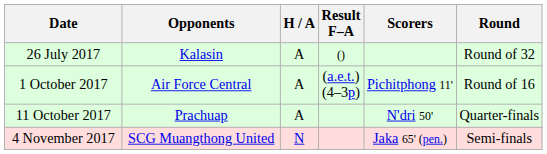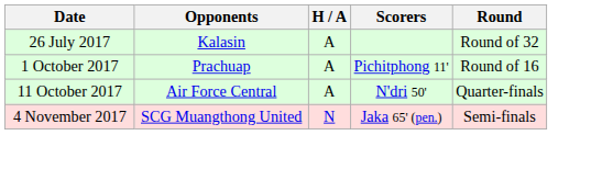 <table class="wikitable" style="text-align:center">
 <tr>
 <th width="125">Date</th>
 <th width="170">Opponents</th>
 <th nowrap>H / A</th>
-<th>Result<br>F–A</th>
 <th>Scorers</th>
 <th>Round</th>
 </tr>
 <tr bgcolor="#ddffdd">
 <td>26 July 2017</td>
 <td><a href='#'>Kalasin</a></td>
 <td>A</td>
-<td nowrap> <small>()</small></td>
 <td></td>
 <td>Round of 32</td>
 </tr>
 <tr bgcolor="#ddffdd">
 <td>1 October 2017</td>
-<td><a href='#'>Air Force Central</a></td>
+<td><a href='#'>Prachuap</a></td>
 <td>A</td>
-<td nowrap> (<a href='#'>a.e.t.</a>)<br>(4–3<a href='#'>p</a>)</td>
 <td nowrap><a href='#'>Pichitphong</a> <small>11'</small></td>
 <td>Round of 16</td>
 </tr>
 <tr bgcolor="#ddffdd">
 <td>11 October 2017</td>
-<td><a href='#'>Prachuap</a></td>
+<td><a href='#'>Air Force Central</a></td>
 <td>A</td>
-<td> </td>
 <td nowrap><a href='#'>N'dri</a> <small>50'</small></td>
 <td nowrap>Quarter-finals</td>
 </tr>
 <tr bgcolor="#ffdddd">
 <td>4 November 2017</td>
 <td><a href='#'>SCG Muangthong United</a></td>
 <td><a href='#'>N</a></td>
-<td></td>
 <td nowrap><a href='#'>Jaka</a> <small>65' (<a href='#'>pen.</a>)</small></td>
 <td>Semi-finals</td>
 </tr>
 </table>
